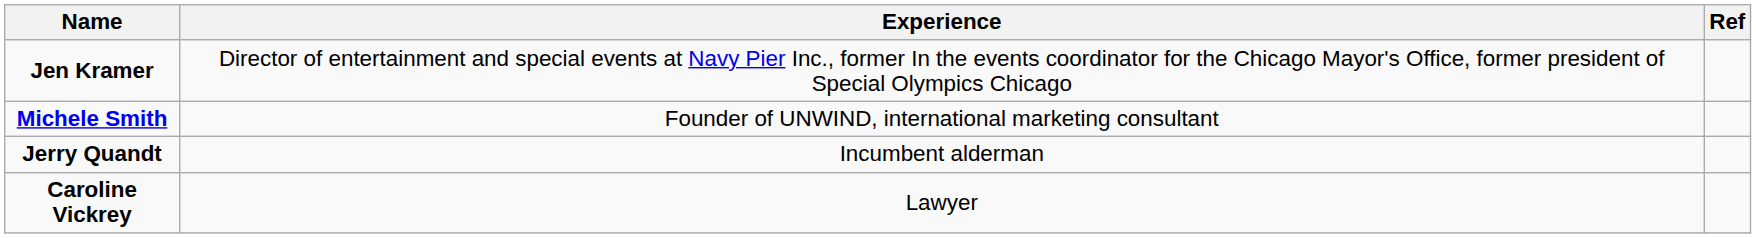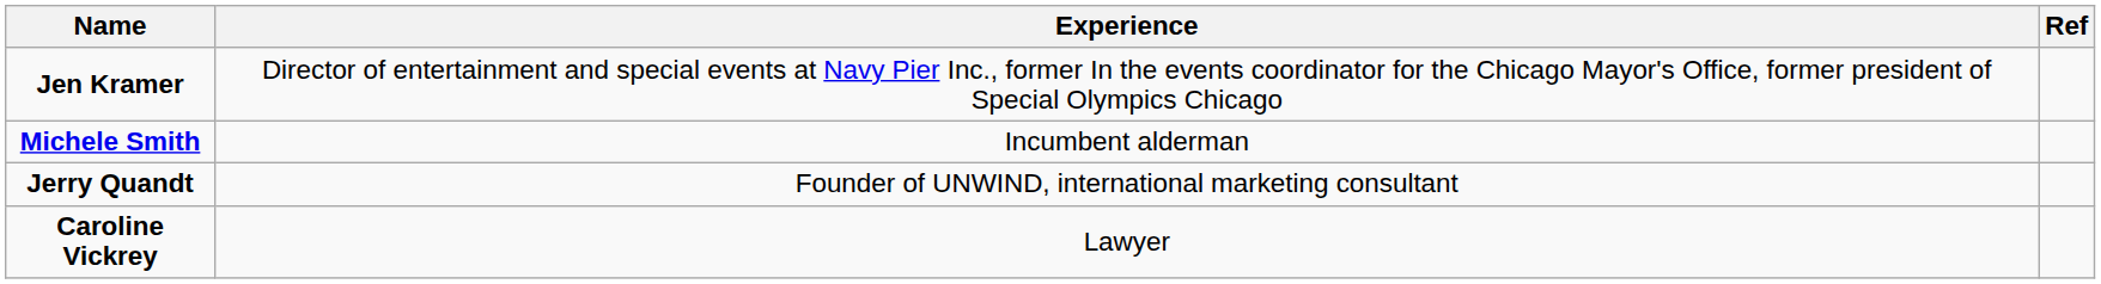 <table class="wikitable" style="text-align:center">
 <tr>
 <th>Name</th>
 <th>Experience</th>
 <th>Ref</th>
 </tr>
 <tr>
 <td><strong>Jen Kramer</strong></td>
 <td>Director of entertainment and special events at <a href='#'>Navy Pier</a> Inc., former  In the events coordinator for the Chicago Mayor's Office, former president of Special Olympics Chicago</td>
 <td></td>
 </tr>
 <tr>
 <td><strong><a href='#'>Michele Smith</a></strong></td>
-<td>Founder of UNWIND, international marketing consultant</td>
+<td>Incumbent alderman</td>
 <td></td>
 </tr>
 <tr>
 <td><strong>Jerry Quandt</strong></td>
-<td>Incumbent alderman</td>
+<td>Founder of UNWIND, international marketing consultant</td>
 <td></td>
 </tr>
 <tr>
 <td><strong>Caroline Vickrey</strong></td>
 <td>Lawyer</td>
 <td></td>
 </tr>
 </table>
